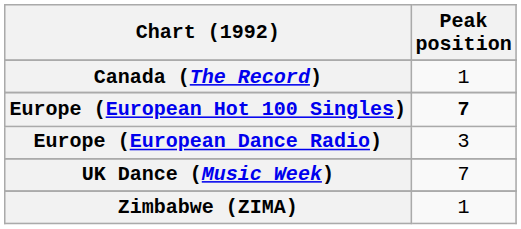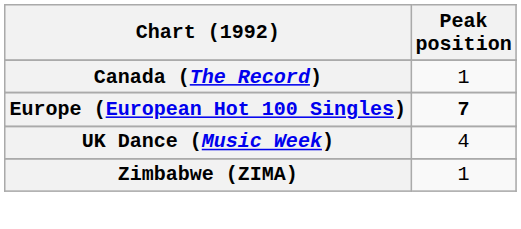 <table class="wikitable sortable plainrowheaders">
 <tr>
 <th>Chart (1992)</th>
 <th>Peak<br>position</th>
 </tr>
 <tr>
 </tr>
 <tr>
 </tr>
 <tr>
 </tr>
 <tr>
 <th scope="row">Canada (<em><a href='#'>The Record</a></em>)</th>
 <td align="center">1</td>
 </tr>
 <tr>
 </tr>
 <tr>
 <th scope="row">Europe (<a href='#'>European Hot 100 Singles</a>)</th>
 <td align="center"><strong>7</strong></td>
 </tr>
 <tr>
-<th scope="row">Europe (<a href='#'>European Dance Radio</a>)</th>
-<td align="center">3</td>
-</tr>
-<tr>
 </tr>
 <tr>
 </tr>
 <tr>
 </tr>
 <tr>
 </tr>
 <tr>
 </tr>
 <tr>
 </tr>
 <tr>
 </tr>
 <tr>
 </tr>
 <tr>
 <th scope="row">UK Dance (<em><a href='#'>Music Week</a></em>)</th>
-<td align="center">7</td>
+<td align="center">4</td>
 </tr>
 <tr>
 </tr>
 <tr>
 </tr>
 <tr>
 <th scope="row">Zimbabwe (ZIMA)</th>
 <td align="center">1</td>
 </tr>
 </table>
